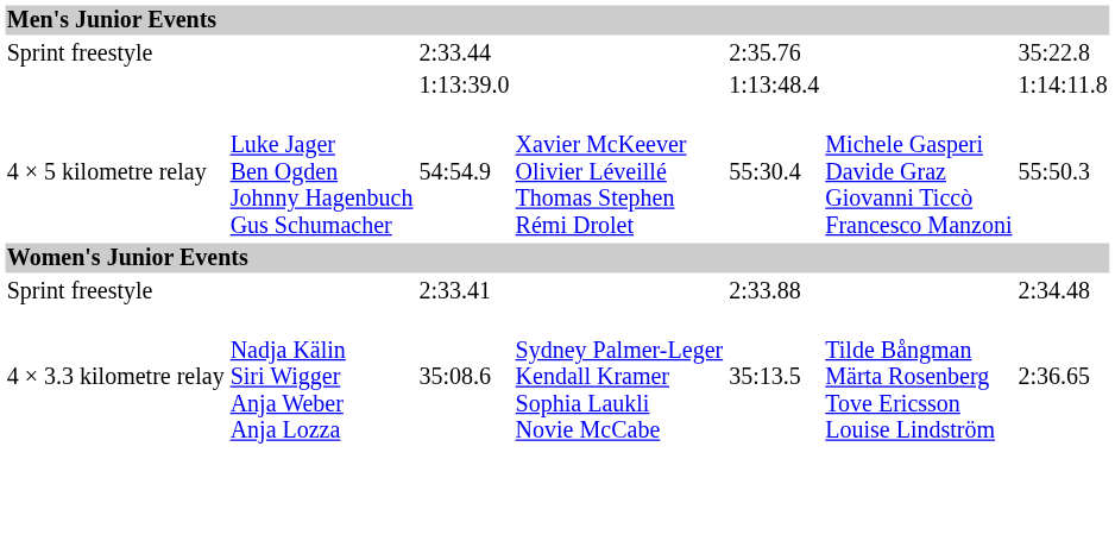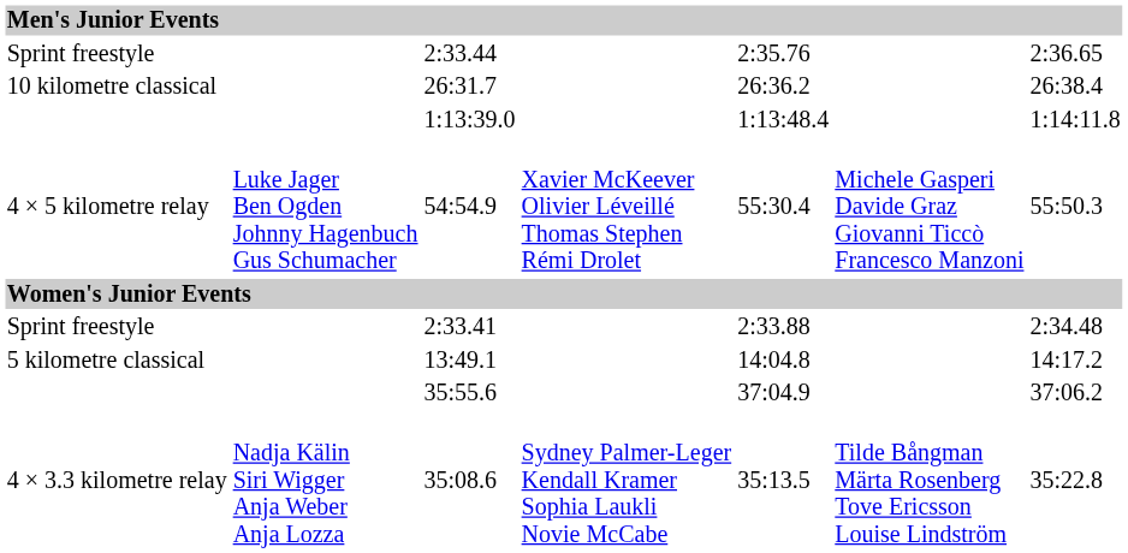 <table>
 <tr style="background:#ccc;">
 <td colspan=7><strong>Men's Junior Events</strong></td>
 </tr>
 <tr>
 <td>Sprint freestyle</td>
 <td></td>
 <td>2:33.44</td>
 <td></td>
 <td>2:35.76</td>
 <td></td>
-<td>35:22.8</td>
+<td>2:36.65</td>
+</tr>
+<tr>
+<td>10 kilometre classical</td>
+<td></td>
+<td>26:31.7</td>
+<td></td>
+<td>26:36.2</td>
+<td></td>
+<td>26:38.4</td>
 </tr>
 <tr>
 <td></td>
 <td></td>
 <td>1:13:39.0</td>
 <td></td>
 <td>1:13:48.4</td>
 <td></td>
 <td>1:14:11.8</td>
 </tr>
 <tr>
 <td>4 × 5 kilometre relay</td>
 <td><br><a href='#'>Luke Jager</a><br><a href='#'>Ben Ogden</a><br><a href='#'>Johnny Hagenbuch</a><br><a href='#'>Gus Schumacher</a></td>
 <td>54:54.9</td>
 <td><br><a href='#'>Xavier McKeever</a><br><a href='#'>Olivier Léveillé</a><br><a href='#'>Thomas Stephen</a><br><a href='#'>Rémi Drolet</a></td>
 <td>55:30.4</td>
 <td><br><a href='#'>Michele Gasperi</a><br><a href='#'>Davide Graz</a><br><a href='#'>Giovanni Ticcò</a><br><a href='#'>Francesco Manzoni</a></td>
 <td>55:50.3</td>
 </tr>
 <tr style="background:#ccc;">
 <td colspan=7><strong>Women's Junior Events</strong></td>
 </tr>
 <tr>
 <td>Sprint freestyle</td>
 <td></td>
 <td>2:33.41</td>
 <td></td>
 <td>2:33.88</td>
 <td></td>
 <td>2:34.48</td>
 </tr>
 <tr>
+<td>5 kilometre classical</td>
+<td></td>
+<td>13:49.1</td>
+<td></td>
+<td>14:04.8</td>
+<td></td>
+<td>14:17.2</td>
+</tr>
+<tr>
+<td></td>
+<td></td>
+<td>35:55.6</td>
+<td></td>
+<td>37:04.9</td>
+<td></td>
+<td>37:06.2</td>
+</tr>
+<tr>
 <td>4 × 3.3 kilometre relay</td>
 <td><br><a href='#'>Nadja Kälin</a><br><a href='#'>Siri Wigger</a><br><a href='#'>Anja Weber</a><br><a href='#'>Anja Lozza</a></td>
 <td>35:08.6</td>
 <td><br><a href='#'>Sydney Palmer-Leger</a><br><a href='#'>Kendall Kramer</a><br><a href='#'>Sophia Laukli</a><br><a href='#'>Novie McCabe</a></td>
 <td>35:13.5</td>
 <td><br><a href='#'>Tilde Bångman</a><br><a href='#'>Märta Rosenberg</a><br><a href='#'>Tove Ericsson</a><br><a href='#'>Louise Lindström</a></td>
-<td>2:36.65</td>
+<td>35:22.8</td>
 </tr>
 </table>
